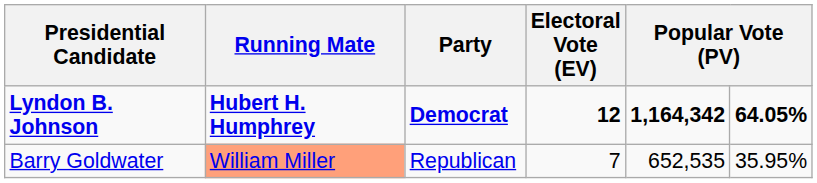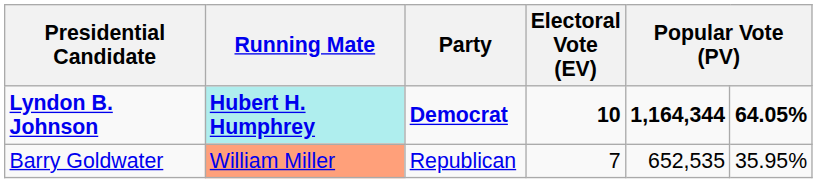 <table class="wikitable">
 <tr>
 <th width="25%">Presidential Candidate</th>
 <th width="25%"><a href='#'>Running Mate</a></th>
 <th width="15%">Party</th>
 <th width="9%">Electoral Vote (EV)</th>
 <th width="15%" colspan="2">Popular Vote (PV)</th>
 </tr>
 <tr>
 <td><strong><a href='#'>Lyndon B. Johnson</a></strong></td>
-<td><strong><a href='#'>Hubert H. Humphrey</a></strong></td>
+<td style="background: paleturquoise;"><strong><a href='#'>Hubert H. Humphrey</a></strong></td>
 <td><strong><a href='#'>Democrat</a></strong></td>
-<td align="right"><strong>12</strong></td>
-<td align="right"><strong>1,164,342</strong></td>
+<td align="right"><strong>10</strong></td>
+<td align="right"><strong>1,164,344</strong></td>
 <td align="right"><strong>64.05%</strong></td>
 </tr>
 <tr>
 <td><a href='#'>Barry Goldwater</a></td>
 <td style="background: lightsalmon;"><a href='#'>William Miller</a></td>
 <td><a href='#'>Republican</a></td>
 <td align="right">7</td>
 <td align="right">652,535</td>
 <td align="right">35.95%</td>
 </tr>
 </table>
